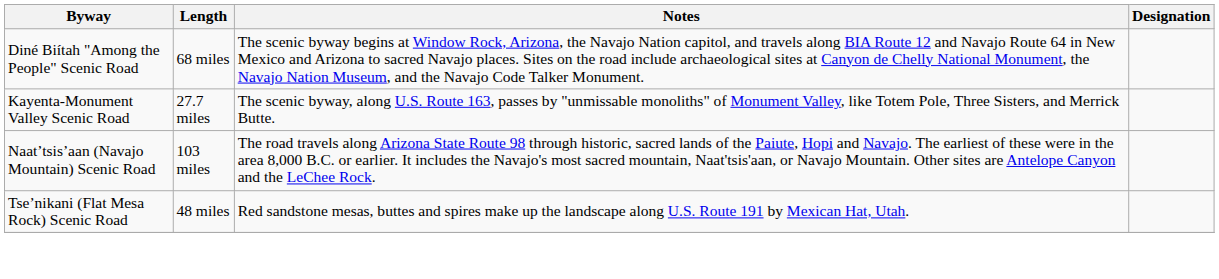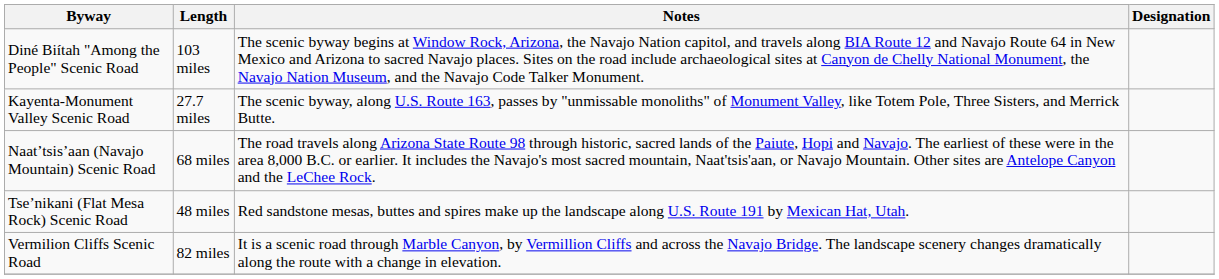 <table class="wikitable sortable">
 <tr>
 <th>Byway</th>
 <th>Length</th>
 <th>Notes</th>
 <th>Designation</th>
 </tr>
 <tr>
 <td>Diné Biítah "Among the People" Scenic Road</td>
-<td>68 miles</td>
+<td>103 miles</td>
 <td>The scenic byway begins at <a href='#'>Window Rock, Arizona</a>, the Navajo Nation capitol, and travels along <a href='#'>BIA Route 12</a> and Navajo Route 64 in New Mexico and Arizona to sacred Navajo places. Sites on the road include archaeological sites at <a href='#'>Canyon de Chelly National Monument</a>, the <a href='#'>Navajo Nation Museum</a>, and the Navajo Code Talker Monument.</td>
 <td></td>
 </tr>
 <tr>
 <td>Kayenta-Monument Valley Scenic Road</td>
 <td>27.7 miles</td>
 <td>The scenic byway, along <a href='#'>U.S. Route 163</a>, passes by "unmissable monoliths" of <a href='#'>Monument Valley</a>, like Totem Pole, Three Sisters, and Merrick Butte.</td>
 <td></td>
 </tr>
 <tr>
 <td>Naat’tsis’aan (Navajo Mountain) Scenic Road</td>
-<td>103 miles</td>
+<td>68 miles</td>
 <td>The road travels along <a href='#'>Arizona State Route 98</a> through historic, sacred lands of the <a href='#'>Paiute</a>, <a href='#'>Hopi</a> and <a href='#'>Navajo</a>. The earliest of these were in the area 8,000 B.C. or earlier. It includes the Navajo's most sacred mountain, Naat'tsis'aan, or Navajo Mountain. Other sites are <a href='#'>Antelope Canyon</a> and the <a href='#'>LeChee Rock</a>.</td>
 <td></td>
 </tr>
 <tr>
 <td>Tse’nikani (Flat Mesa Rock) Scenic Road</td>
 <td>48 miles</td>
 <td>Red sandstone mesas, buttes and spires make up the landscape along <a href='#'>U.S. Route 191</a> by <a href='#'>Mexican Hat, Utah</a>.</td>
 <td></td>
 </tr>
 <tr>
+<td>Vermilion Cliffs Scenic Road</td>
+<td>82 miles</td>
+<td>It is a scenic road through <a href='#'>Marble Canyon</a>, by <a href='#'>Vermillion Cliffs</a> and across the <a href='#'>Navajo Bridge</a>. The landscape scenery changes dramatically along the route with a  change in elevation.</td>
+<td></td>
+</tr>
+<tr>
 </tr>
 </table>
